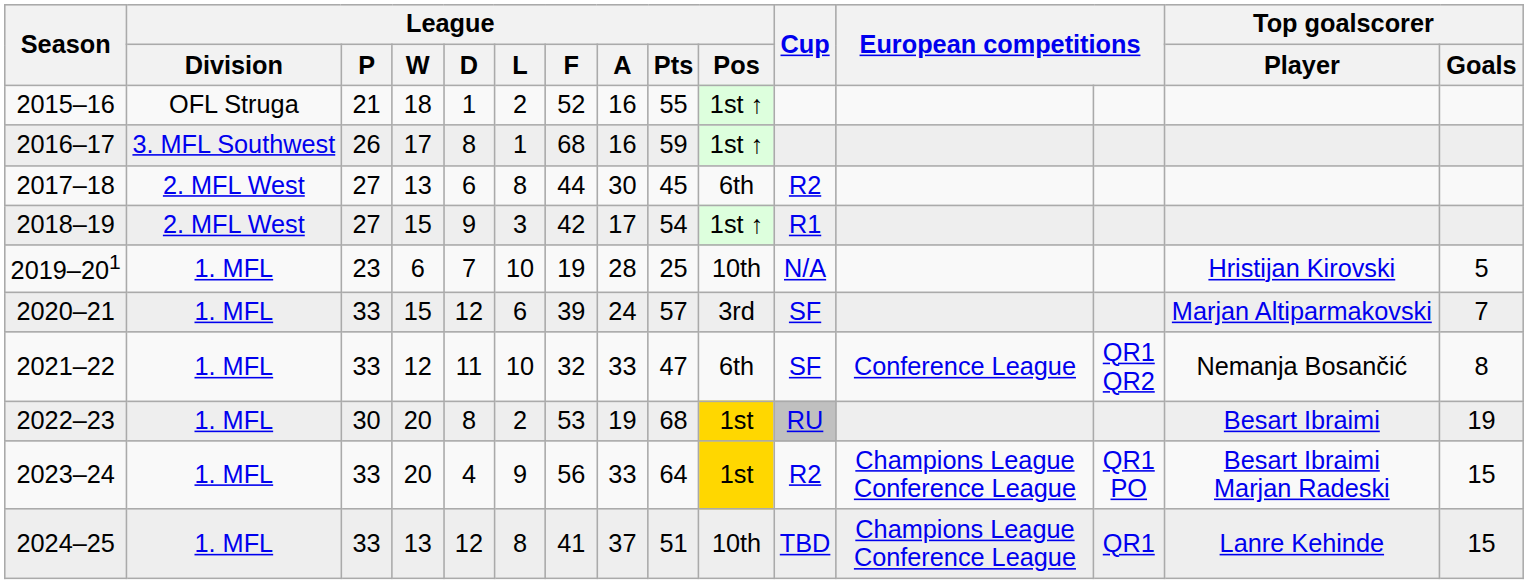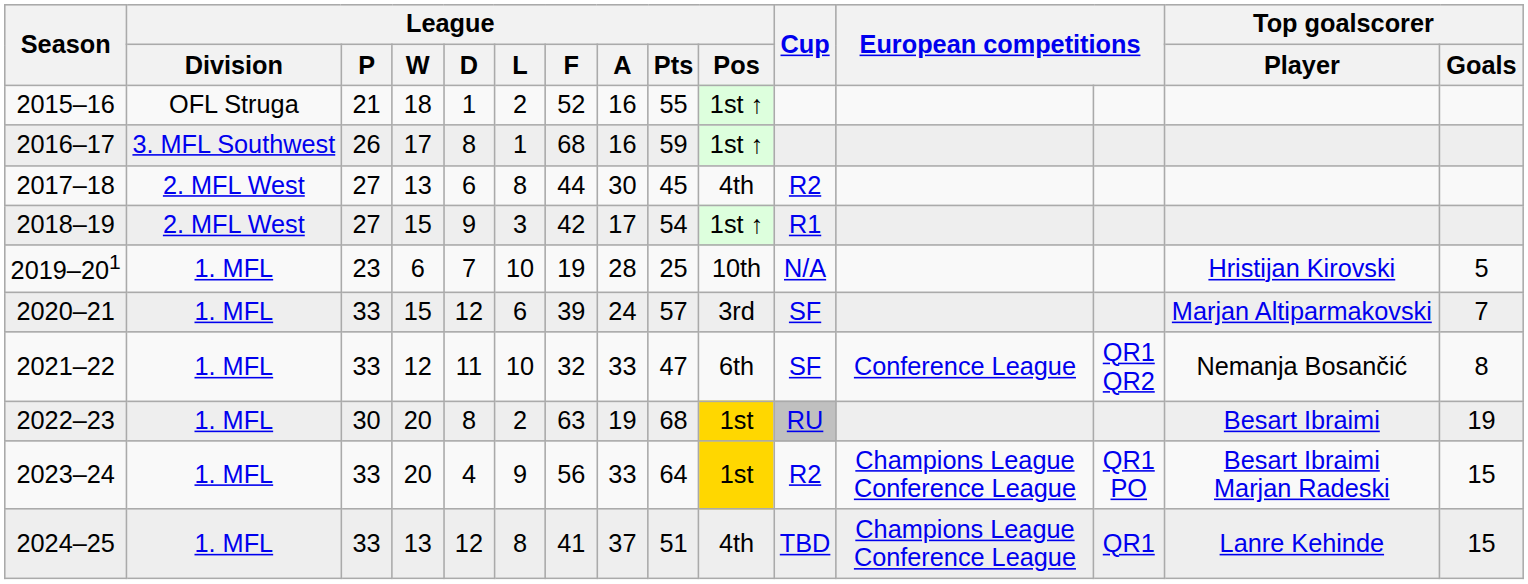 <table class="wikitable" style="text-align:center; font-size:100%">
 <tr>
 <th rowspan=2>Season</th>
 <th colspan=9>League</th>
 <th rowspan=2 width="30"><a href='#'>Cup</a></th>
 <th rowspan=2 colspan=2 width="200"><a href='#'>European competitions</a></th>
 <th colspan=2 width="220">Top goalscorer</th>
 </tr>
 <tr>
 <th>Division</th>
 <th width="25">P</th>
 <th width="25">W</th>
 <th width="25">D</th>
 <th width="25">L</th>
 <th width="25">F</th>
 <th width="25">A</th>
 <th width="25">Pts</th>
 <th width="40">Pos</th>
 <th>Player</th>
 <th>Goals</th>
 </tr>
 <tr>
 <td>2015–16</td>
 <td>OFL Struga</td>
 <td>21</td>
 <td>18</td>
 <td>1</td>
 <td>2</td>
 <td>52</td>
 <td>16</td>
 <td>55</td>
 <td bgcolor="#DDFFDD">1st ↑</td>
 <td></td>
 <td></td>
 <td></td>
 <td></td>
 <td></td>
 </tr>
 <tr bgcolor=#EEEEEE>
 <td>2016–17</td>
 <td><a href='#'>3. MFL Southwest</a></td>
 <td>26</td>
 <td>17</td>
 <td>8</td>
 <td>1</td>
 <td>68</td>
 <td>16</td>
 <td>59</td>
 <td bgcolor="#DDFFDD">1st ↑</td>
 <td></td>
 <td></td>
 <td></td>
 <td></td>
 <td></td>
 </tr>
 <tr>
 <td>2017–18</td>
 <td><a href='#'>2. MFL West</a></td>
 <td>27</td>
 <td>13</td>
 <td>6</td>
 <td>8</td>
 <td>44</td>
 <td>30</td>
 <td>45</td>
-<td>6th</td>
+<td>4th</td>
 <td><a href='#'>R2</a></td>
 <td></td>
 <td></td>
 <td></td>
 <td></td>
 </tr>
 <tr bgcolor=#EEEEEE>
 <td>2018–19</td>
 <td><a href='#'>2. MFL West</a></td>
 <td>27</td>
 <td>15</td>
 <td>9</td>
 <td>3</td>
 <td>42</td>
 <td>17</td>
 <td>54</td>
 <td bgcolor="#DDFFDD">1st ↑</td>
 <td><a href='#'>R1</a></td>
 <td></td>
 <td></td>
 <td></td>
 <td></td>
 </tr>
 <tr>
 <td>2019–20<sup>1</sup></td>
 <td><a href='#'>1. MFL</a></td>
 <td>23</td>
 <td>6</td>
 <td>7</td>
 <td>10</td>
 <td>19</td>
 <td>28</td>
 <td>25</td>
 <td>10th</td>
 <td><a href='#'>N/A</a></td>
 <td></td>
 <td></td>
 <td><a href='#'>Hristijan Kirovski</a></td>
 <td>5</td>
 </tr>
 <tr bgcolor=#EEEEEE>
 <td>2020–21</td>
 <td><a href='#'>1. MFL</a></td>
 <td>33</td>
 <td>15</td>
 <td>12</td>
 <td>6</td>
 <td>39</td>
 <td>24</td>
 <td>57</td>
 <td>3rd</td>
 <td><a href='#'>SF</a></td>
 <td></td>
 <td></td>
 <td><a href='#'>Marjan Altiparmakovski</a></td>
 <td>7</td>
 </tr>
 <tr>
 <td>2021–22</td>
 <td><a href='#'>1. MFL</a></td>
 <td>33</td>
 <td>12</td>
 <td>11</td>
 <td>10</td>
 <td>32</td>
 <td>33</td>
 <td>47</td>
 <td>6th</td>
 <td><a href='#'>SF</a></td>
 <td><a href='#'>Conference League</a></td>
 <td><a href='#'>QR1</a><br><a href='#'>QR2</a></td>
 <td>Nemanja Bosančić</td>
 <td>8</td>
 </tr>
 <tr bgcolor=#EEEEEE>
 <td>2022–23</td>
 <td><a href='#'>1. MFL</a></td>
 <td>30</td>
 <td>20</td>
 <td>8</td>
 <td>2</td>
-<td>53</td>
+<td>63</td>
 <td>19</td>
 <td>68</td>
 <td bgcolor=gold>1st</td>
 <td bgcolor=silver><a href='#'>RU</a></td>
 <td></td>
 <td></td>
 <td><a href='#'>Besart Ibraimi</a></td>
 <td>19</td>
 </tr>
 <tr>
 <td>2023–24</td>
 <td><a href='#'>1. MFL</a></td>
 <td>33</td>
 <td>20</td>
 <td>4</td>
 <td>9</td>
 <td>56</td>
 <td>33</td>
 <td>64</td>
 <td bgcolor=gold>1st</td>
 <td><a href='#'>R2</a></td>
 <td><a href='#'>Champions League</a><br><a href='#'>Conference League</a></td>
 <td><a href='#'>QR1</a><br><a href='#'>PO</a></td>
 <td><a href='#'>Besart Ibraimi</a><br><a href='#'>Marjan Radeski</a></td>
 <td>15</td>
 </tr>
 <tr bgcolor=#EEEEEE>
 <td>2024–25</td>
 <td><a href='#'>1. MFL</a></td>
 <td>33</td>
 <td>13</td>
 <td>12</td>
 <td>8</td>
 <td>41</td>
 <td>37</td>
 <td>51</td>
-<td>10th</td>
+<td>4th</td>
 <td><a href='#'>TBD</a></td>
 <td><a href='#'>Champions League</a><br><a href='#'>Conference League</a></td>
 <td><a href='#'>QR1</a></td>
 <td><a href='#'>Lanre Kehinde</a></td>
 <td>15</td>
 </tr>
 </table>
